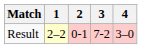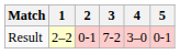 <table class="wikitable">
 <tr>
 <th>Match</th>
 <th>1</th>
 <th>2</th>
 <th>3</th>
 <th>4</th>
+<th>5</th>
 </tr>
 <tr>
 <td>Result</td>
 <td bgcolor="#FFFFCC">2–2</td>
 <td bgcolor="#FFCCCC">0-1</td>
 <td bgcolor="#FFCCCC">7-2</td>
 <td bgcolor="#FFCCCC">3–0</td>
+<td bgcolor="#FFCCCC">0-1</td>
 </tr>
 </table>
